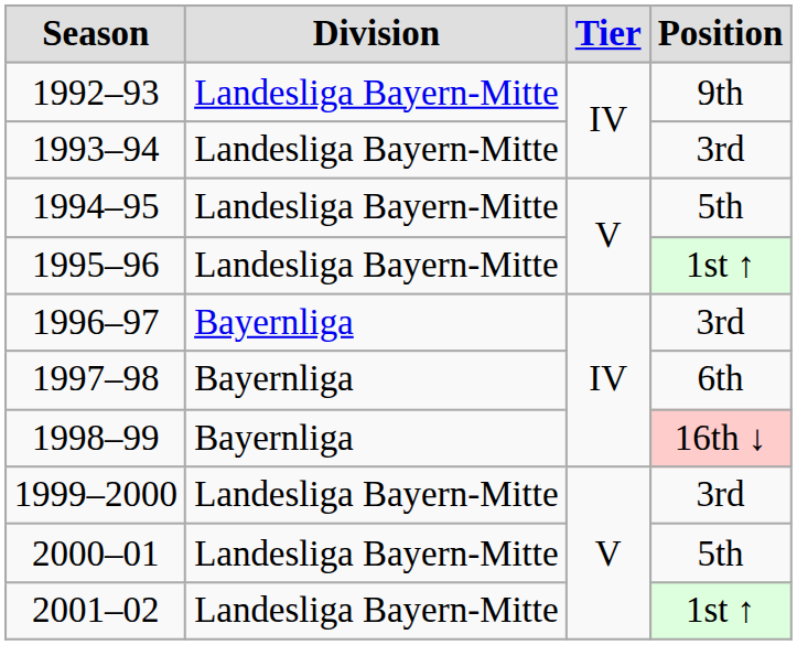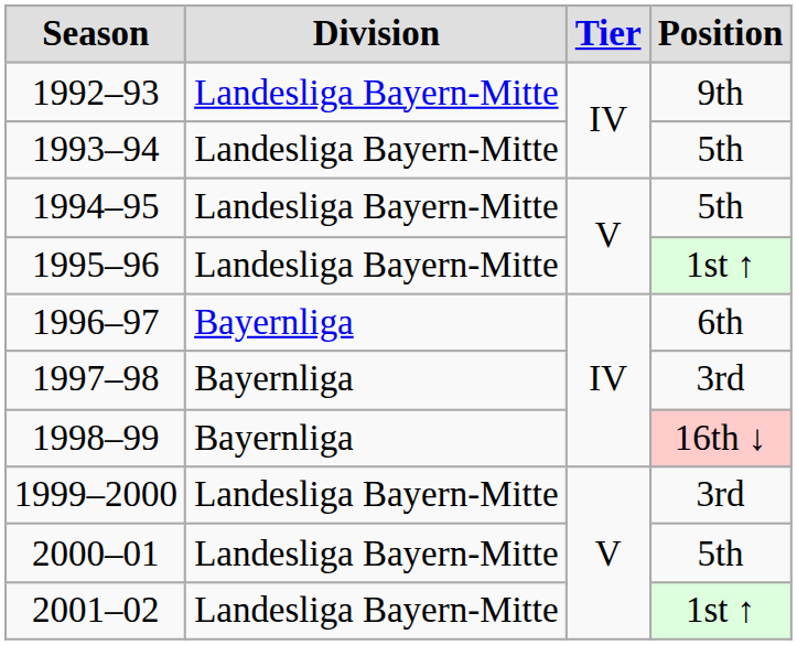 <table class="wikitable">
 <tr style="text-align:center; background:#dfdfdf;">
 <td><strong>Season</strong></td>
 <td><strong>Division</strong></td>
 <td><strong><a href='#'>Tier</a></strong></td>
 <td><strong>Position</strong></td>
 </tr>
 <tr style="text-align:center;">
 <td>1992–93</td>
 <td style="text-align:left;"><a href='#'>Landesliga Bayern-Mitte</a></td>
 <td rowspan=2>IV</td>
 <td>9th</td>
 </tr>
 <tr style="text-align:center;">
 <td>1993–94</td>
 <td style="text-align:left;">Landesliga Bayern-Mitte</td>
-<td>3rd</td>
+<td>5th</td>
 </tr>
 <tr style="text-align:center;">
 <td>1994–95</td>
 <td style="text-align:left;">Landesliga Bayern-Mitte</td>
 <td rowspan=2>V</td>
 <td>5th</td>
 </tr>
 <tr style="text-align:center;">
 <td>1995–96</td>
 <td style="text-align:left;">Landesliga Bayern-Mitte</td>
 <td style="background:#ddffdd">1st ↑</td>
 </tr>
 <tr style="text-align:center;">
 <td>1996–97</td>
 <td style="text-align:left;"><a href='#'>Bayernliga</a></td>
 <td rowspan=3>IV</td>
-<td>3rd</td>
+<td>6th</td>
 </tr>
 <tr style="text-align:center;">
 <td>1997–98</td>
 <td style="text-align:left;">Bayernliga</td>
-<td>6th</td>
+<td>3rd</td>
 </tr>
 <tr style="text-align:center;">
 <td>1998–99</td>
 <td style="text-align:left;">Bayernliga</td>
 <td style="background:#ffcccc">16th ↓</td>
 </tr>
 <tr style="text-align:center;">
 <td>1999–2000</td>
 <td style="text-align:left;">Landesliga Bayern-Mitte</td>
 <td rowspan=3>V</td>
 <td>3rd</td>
 </tr>
 <tr style="text-align:center;">
 <td>2000–01</td>
 <td style="text-align:left;">Landesliga Bayern-Mitte</td>
 <td>5th</td>
 </tr>
 <tr style="text-align:center;">
 <td>2001–02</td>
 <td style="text-align:left;">Landesliga Bayern-Mitte</td>
 <td style="background:#ddffdd">1st ↑</td>
 </tr>
 </table>
